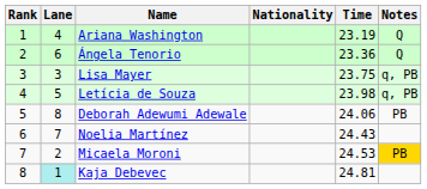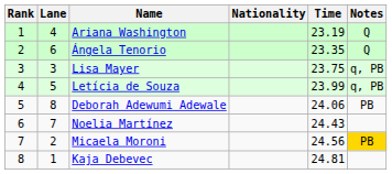 <table class="wikitable sortable" style="text-align:center">
 <tr>
 <th>Rank</th>
 <th>Lane</th>
 <th>Name</th>
 <th>Nationality</th>
 <th>Time</th>
 <th>Notes</th>
 </tr>
 <tr bgcolor=ccffcc>
 <td>1</td>
 <td>4</td>
 <td align=left><a href='#'>Ariana Washington</a></td>
 <td align=left></td>
 <td>23.19</td>
 <td>Q</td>
 </tr>
 <tr bgcolor=ccffcc>
 <td>2</td>
 <td>6</td>
 <td align=left><a href='#'>Ángela Tenorio</a></td>
 <td align=left></td>
-<td>23.36</td>
+<td>23.35</td>
 <td>Q</td>
 </tr>
 <tr bgcolor=ddffdd>
 <td>3</td>
 <td>3</td>
 <td align=left><a href='#'>Lisa Mayer</a></td>
 <td align=left></td>
 <td>23.75</td>
 <td>q, PB</td>
 </tr>
 <tr bgcolor=ddffdd>
 <td>4</td>
 <td>5</td>
 <td align=left><a href='#'>Letícia de Souza</a></td>
 <td align=left></td>
-<td>23.98</td>
+<td>23.99</td>
 <td>q, PB</td>
 </tr>
 <tr>
 <td>5</td>
 <td>8</td>
 <td align=left><a href='#'>Deborah Adewumi Adewale</a></td>
 <td align=left></td>
 <td>24.06</td>
 <td>PB</td>
 </tr>
 <tr>
 <td>6</td>
 <td>7</td>
 <td align=left><a href='#'>Noelia Martínez</a></td>
 <td align=left></td>
 <td>24.43</td>
 <td></td>
 </tr>
 <tr>
 <td>7</td>
 <td>2</td>
 <td align=left><a href='#'>Micaela Moroni</a></td>
 <td align=left></td>
-<td>24.53</td>
+<td>24.56</td>
 <td style="background: gold;">PB</td>
 </tr>
 <tr>
 <td>8</td>
-<td style="background: paleturquoise;">1</td>
+<td>1</td>
 <td align=left><a href='#'>Kaja Debevec</a></td>
 <td align=left></td>
 <td>24.81</td>
 <td></td>
 </tr>
 </table>
